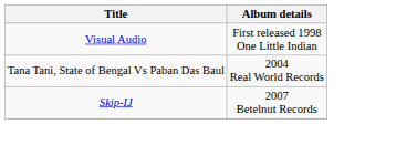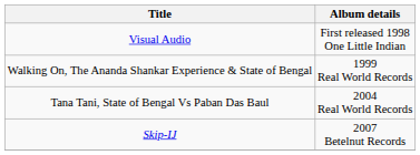 <table class="wikitable plainrowheaders" style="text-align:center;">
 <tr>
 <th scope="col">Title</th>
 <th scope="col">Album details</th>
 </tr>
 <tr>
 <td scope="row"><a href='#'>Visual Audio</a></td>
 <td>First released 1998<br>One Little Indian</td>
+</tr>
+<tr>
+<td>Walking On, The Ananda Shankar Experience & State of Bengal</td>
+<td>1999<br>Real World Records</td>
 </tr>
 <tr>
 <td>Tana Tani, State of Bengal Vs Paban Das Baul</td>
 <td>2004<br>Real World Records</td>
 </tr>
 <tr>
 <td scope="row"><em><a href='#'>Skip-IJ</a></em></td>
 <td>2007<br>Betelnut Records</td>
 </tr>
 <tr>
 </tr>
 </table>
